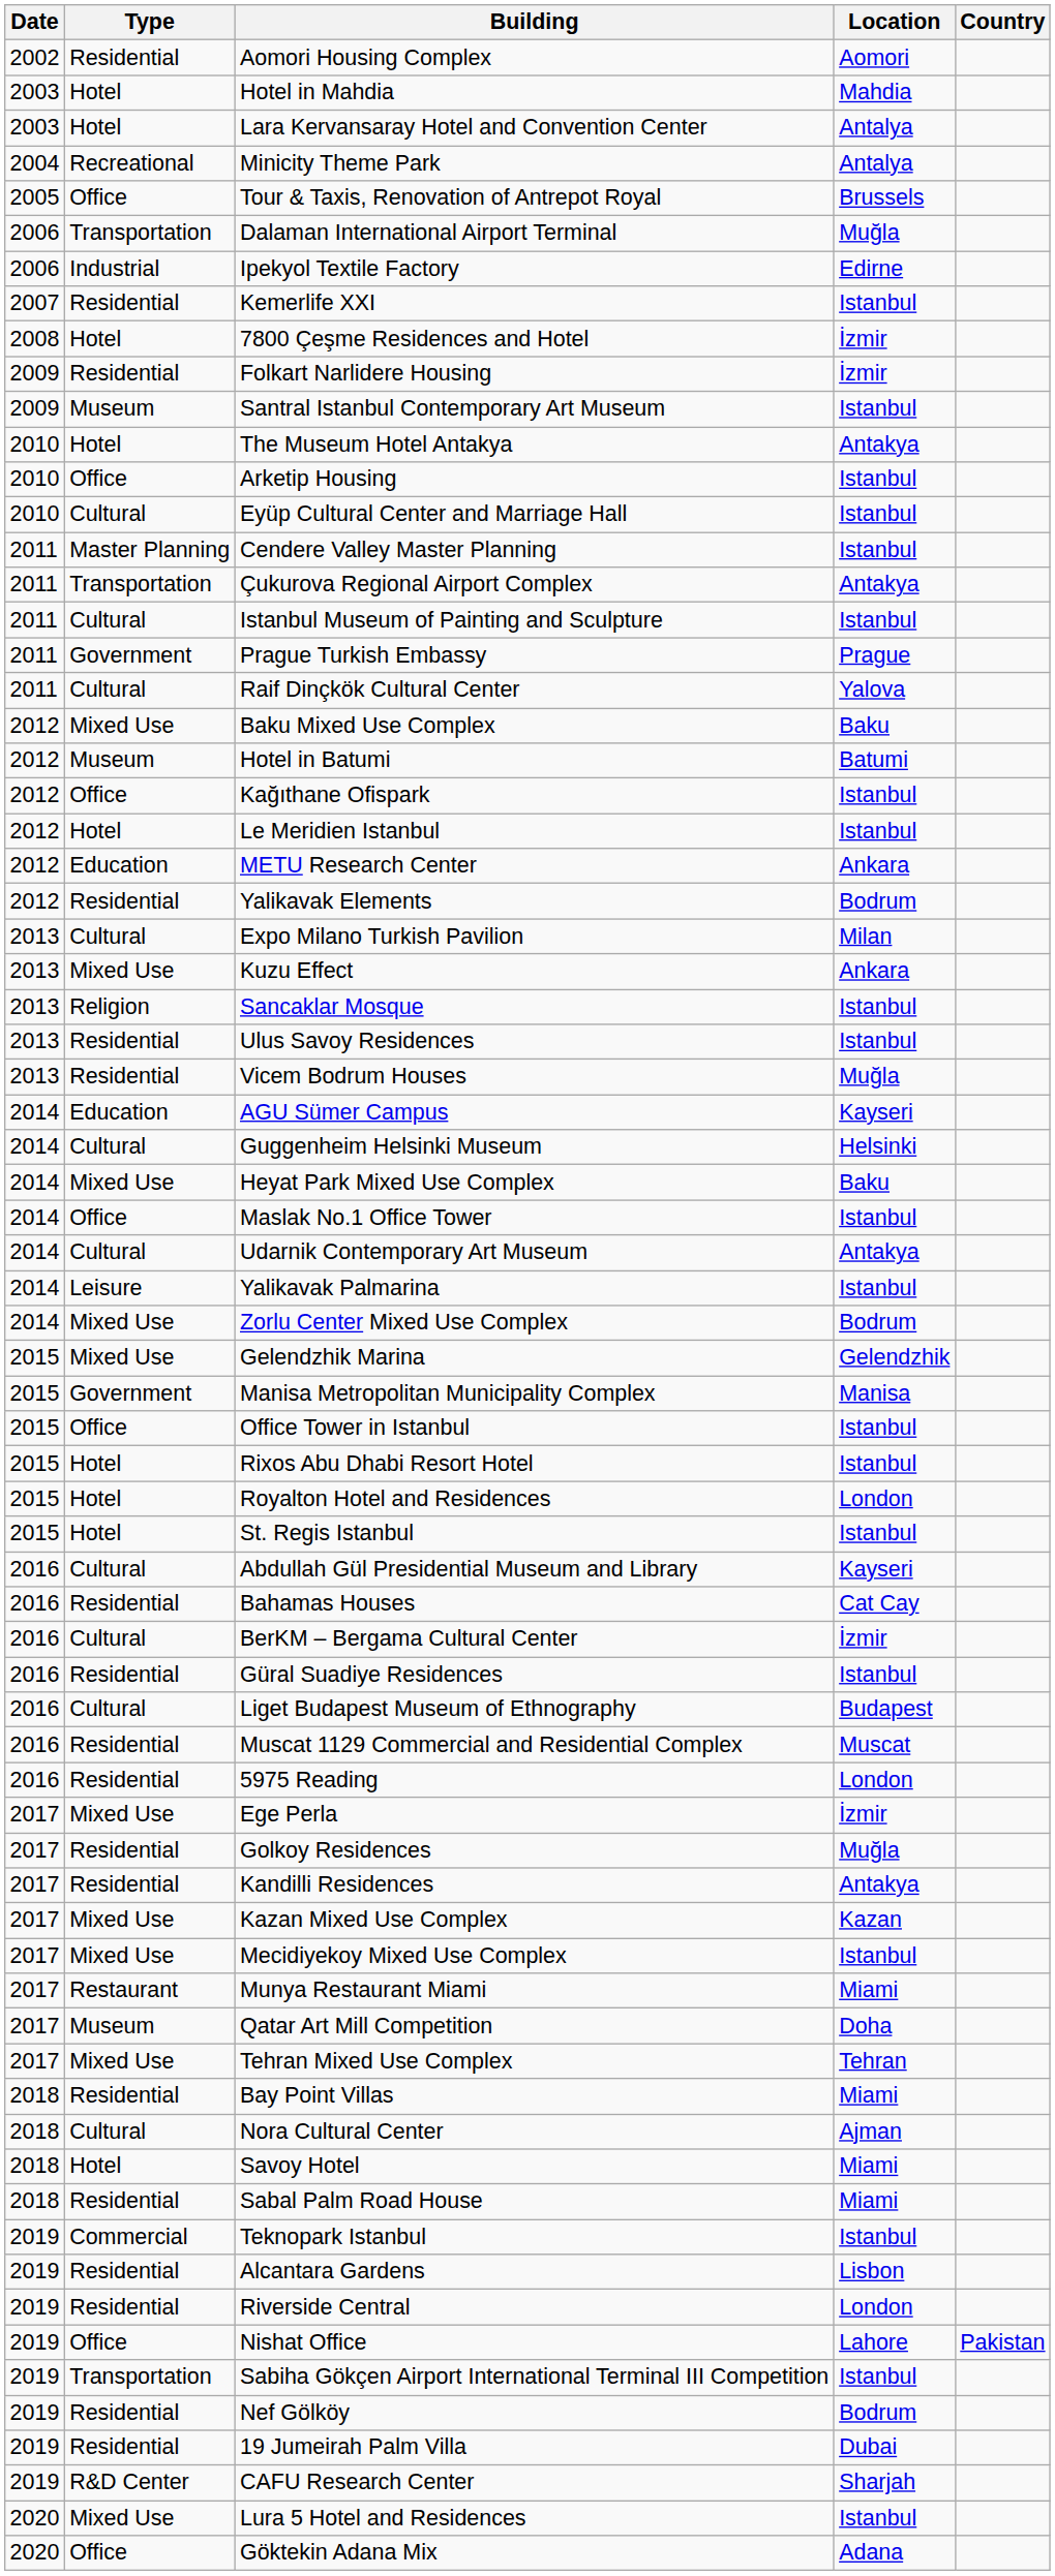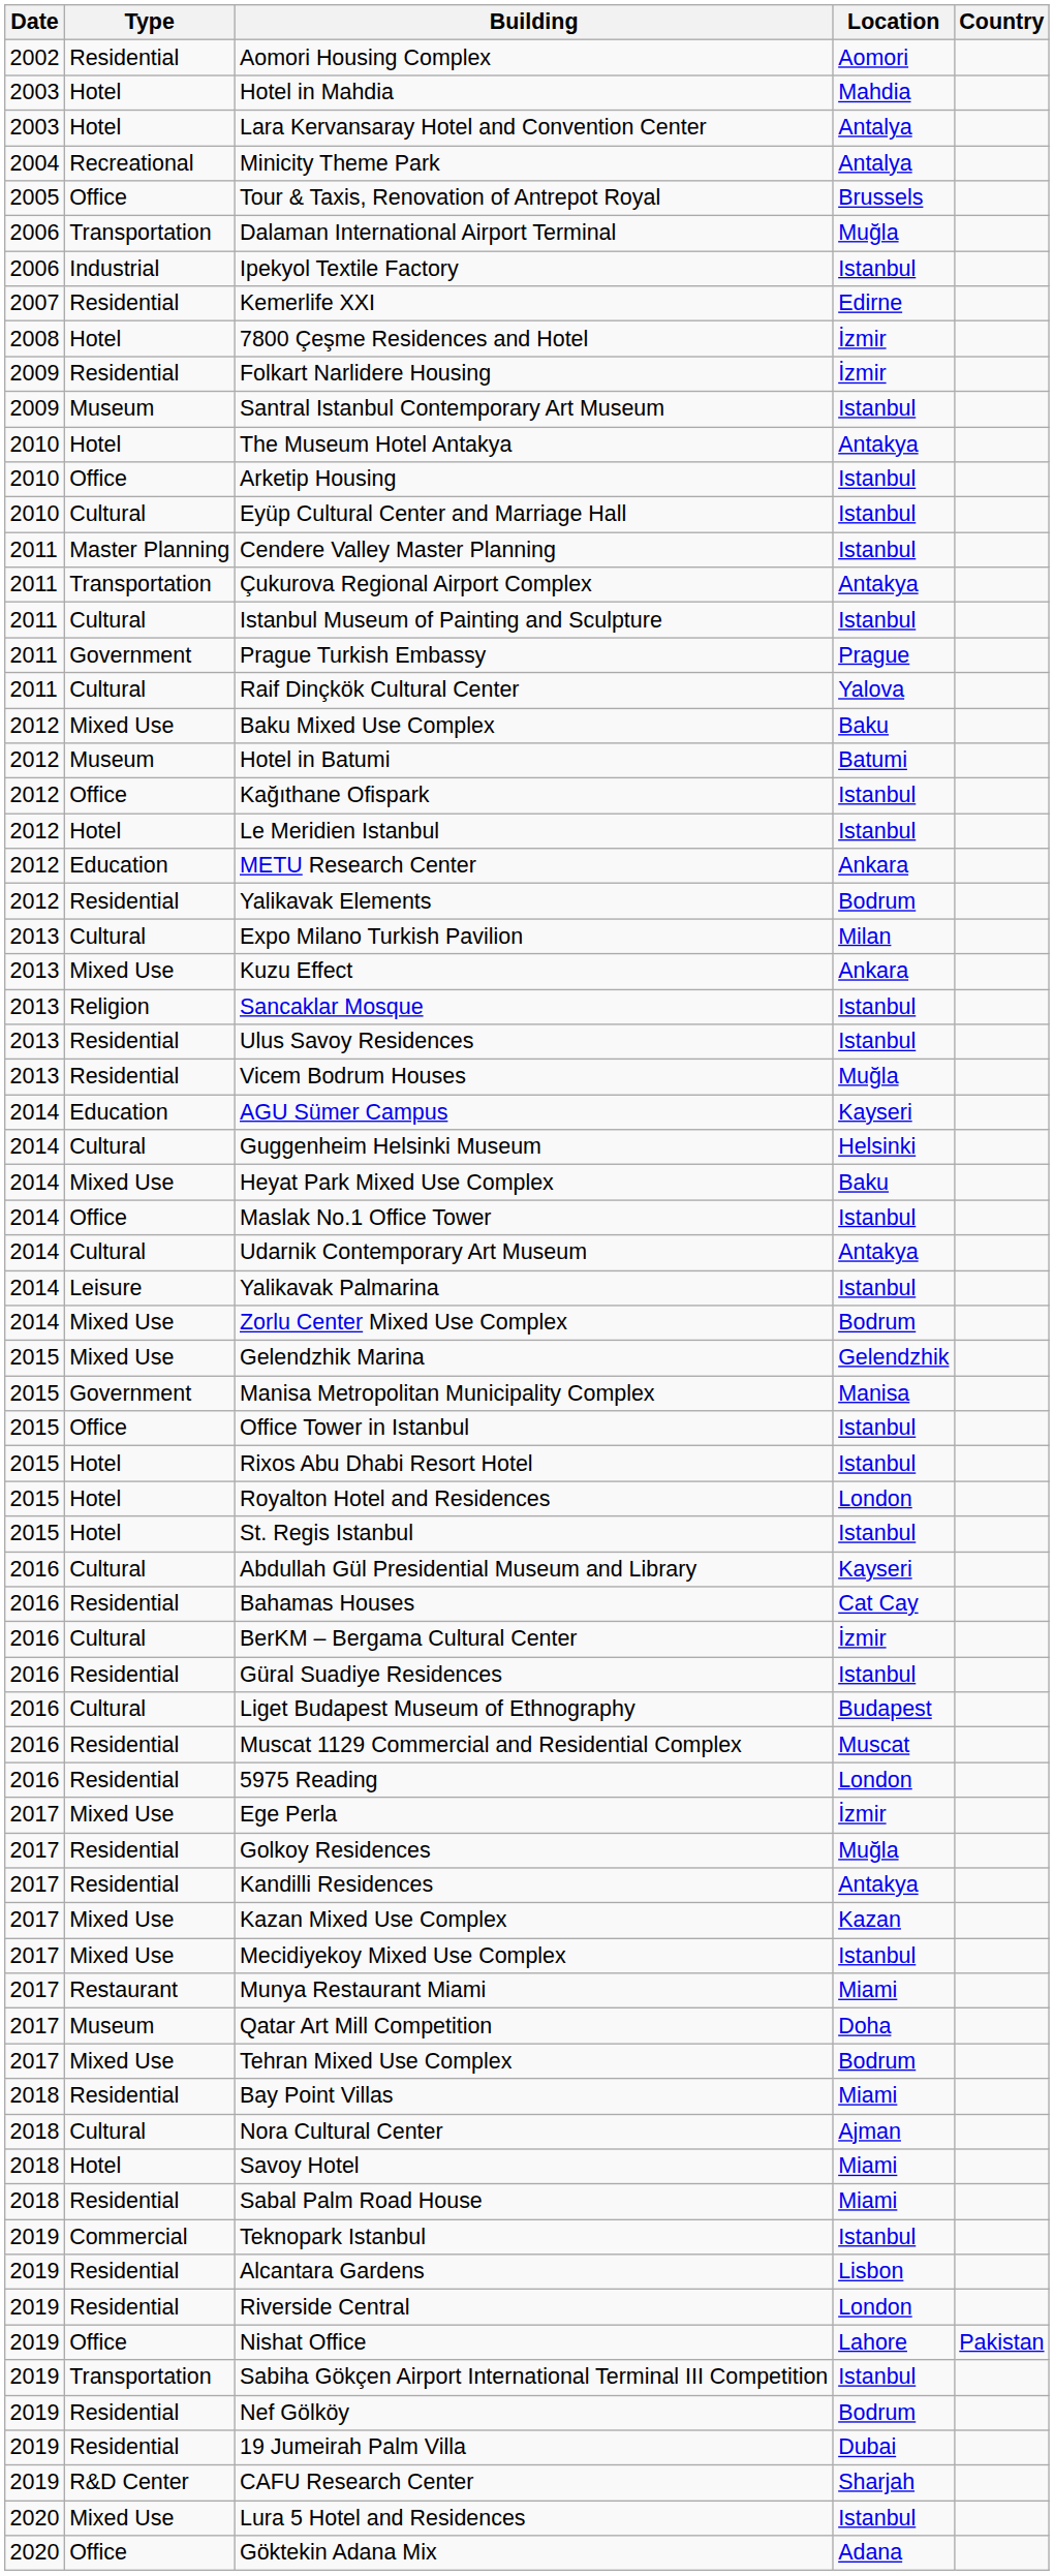 <table class="wikitable sortable">
 <tr>
 <th>Date</th>
 <th>Type</th>
 <th>Building</th>
 <th>Location</th>
 <th>Country</th>
 </tr>
 <tr>
 <td>2002</td>
 <td>Residential</td>
 <td>Aomori Housing Complex</td>
 <td><a href='#'>Aomori</a></td>
 <td></td>
 </tr>
 <tr>
 <td>2003</td>
 <td>Hotel</td>
 <td>Hotel in Mahdia</td>
 <td><a href='#'>Mahdia</a></td>
 <td></td>
 </tr>
 <tr>
 <td>2003</td>
 <td>Hotel</td>
 <td>Lara Kervansaray Hotel and Convention Center</td>
 <td><a href='#'>Antalya</a></td>
 <td></td>
 </tr>
 <tr>
 <td>2004</td>
 <td>Recreational</td>
 <td>Minicity Theme Park</td>
 <td><a href='#'>Antalya</a></td>
 <td></td>
 </tr>
 <tr>
 <td>2005</td>
 <td>Office</td>
 <td>Tour & Taxis, Renovation of Antrepot Royal</td>
 <td><a href='#'>Brussels</a></td>
 <td></td>
 </tr>
 <tr>
 <td>2006</td>
 <td>Transportation</td>
 <td>Dalaman International Airport Terminal</td>
 <td><a href='#'>Muğla</a></td>
 <td></td>
 </tr>
 <tr>
 <td>2006</td>
 <td>Industrial</td>
 <td>Ipekyol Textile Factory</td>
-<td><a href='#'>Edirne</a></td>
+<td><a href='#'>Istanbul</a></td>
 <td></td>
 </tr>
 <tr>
 <td>2007</td>
 <td>Residential</td>
 <td>Kemerlife XXI</td>
-<td><a href='#'>Istanbul</a></td>
+<td><a href='#'>Edirne</a></td>
 <td></td>
 </tr>
 <tr>
 <td>2008</td>
 <td>Hotel</td>
 <td>7800 Çeşme Residences and Hotel</td>
 <td><a href='#'>İzmir</a></td>
 <td></td>
 </tr>
 <tr>
 <td>2009</td>
 <td>Residential</td>
 <td>Folkart Narlidere Housing</td>
 <td><a href='#'>İzmir</a></td>
 <td></td>
 </tr>
 <tr>
 <td>2009</td>
 <td>Museum</td>
 <td>Santral Istanbul Contemporary Art Museum</td>
 <td><a href='#'>Istanbul</a></td>
 <td></td>
 </tr>
 <tr>
 <td>2010</td>
 <td>Hotel</td>
 <td>The Museum Hotel Antakya</td>
 <td><a href='#'>Antakya</a></td>
 <td></td>
 </tr>
 <tr>
 <td>2010</td>
 <td>Office</td>
 <td>Arketip Housing</td>
 <td><a href='#'>Istanbul</a></td>
 <td></td>
 </tr>
 <tr>
 <td>2010</td>
 <td>Cultural</td>
 <td>Eyüp Cultural Center and Marriage Hall</td>
 <td><a href='#'>Istanbul</a></td>
 <td></td>
 </tr>
 <tr>
 <td>2011</td>
 <td>Master Planning</td>
 <td>Cendere Valley Master Planning</td>
 <td><a href='#'>Istanbul</a></td>
 <td></td>
 </tr>
 <tr>
 <td>2011</td>
 <td>Transportation</td>
 <td>Çukurova Regional Airport Complex</td>
 <td><a href='#'>Antakya</a></td>
 <td></td>
 </tr>
 <tr>
 <td>2011</td>
 <td>Cultural</td>
 <td>Istanbul Museum of Painting and Sculpture</td>
 <td><a href='#'>Istanbul</a></td>
 <td></td>
 </tr>
 <tr>
 <td>2011</td>
 <td>Government</td>
 <td>Prague Turkish Embassy</td>
 <td><a href='#'>Prague</a></td>
 <td></td>
 </tr>
 <tr>
 <td>2011</td>
 <td>Cultural</td>
 <td>Raif Dinçkök Cultural Center</td>
 <td><a href='#'>Yalova</a></td>
 <td></td>
 </tr>
 <tr>
 <td>2012</td>
 <td>Mixed Use</td>
 <td>Baku Mixed Use Complex</td>
 <td><a href='#'>Baku</a></td>
 <td></td>
 </tr>
 <tr>
 <td>2012</td>
 <td>Museum</td>
 <td>Hotel in Batumi</td>
 <td><a href='#'>Batumi</a></td>
 <td></td>
 </tr>
 <tr>
 <td>2012</td>
 <td>Office</td>
 <td>Kağıthane Ofispark</td>
 <td><a href='#'>Istanbul</a></td>
 <td></td>
 </tr>
 <tr>
 <td>2012</td>
 <td>Hotel</td>
 <td>Le Meridien Istanbul</td>
 <td><a href='#'>Istanbul</a></td>
 <td></td>
 </tr>
 <tr>
 <td>2012</td>
 <td>Education</td>
 <td><a href='#'>METU</a> Research Center</td>
 <td><a href='#'>Ankara</a></td>
 <td></td>
 </tr>
 <tr>
 <td>2012</td>
 <td>Residential</td>
 <td>Yalikavak Elements</td>
 <td><a href='#'>Bodrum</a></td>
 <td></td>
 </tr>
 <tr>
 <td>2013</td>
 <td>Cultural</td>
 <td>Expo Milano Turkish Pavilion</td>
 <td><a href='#'>Milan</a></td>
 <td></td>
 </tr>
 <tr>
 <td>2013</td>
 <td>Mixed Use</td>
 <td>Kuzu Effect</td>
 <td><a href='#'>Ankara</a></td>
 <td></td>
 </tr>
 <tr>
 <td>2013</td>
 <td>Religion</td>
 <td><a href='#'>Sancaklar Mosque</a></td>
 <td><a href='#'>Istanbul</a></td>
 <td></td>
 </tr>
 <tr>
 <td>2013</td>
 <td>Residential</td>
 <td>Ulus Savoy Residences</td>
 <td><a href='#'>Istanbul</a></td>
 <td></td>
 </tr>
 <tr>
 <td>2013</td>
 <td>Residential</td>
 <td>Vicem Bodrum Houses</td>
 <td><a href='#'>Muğla</a></td>
 <td></td>
 </tr>
 <tr>
 <td>2014</td>
 <td>Education</td>
 <td><a href='#'>AGU Sümer Campus</a></td>
 <td><a href='#'>Kayseri</a></td>
 <td></td>
 </tr>
 <tr>
 <td>2014</td>
 <td>Cultural</td>
 <td>Guggenheim Helsinki Museum</td>
 <td><a href='#'>Helsinki</a></td>
 <td></td>
 </tr>
 <tr>
 <td>2014</td>
 <td>Mixed Use</td>
 <td>Heyat Park Mixed Use Complex</td>
 <td><a href='#'>Baku</a></td>
 <td></td>
 </tr>
 <tr>
 <td>2014</td>
 <td>Office</td>
 <td>Maslak No.1 Office Tower</td>
 <td><a href='#'>Istanbul</a></td>
 <td></td>
 </tr>
 <tr>
 <td>2014</td>
 <td>Cultural</td>
 <td>Udarnik Contemporary Art Museum</td>
 <td><a href='#'>Antakya</a></td>
 <td></td>
 </tr>
 <tr>
 <td>2014</td>
 <td>Leisure</td>
 <td>Yalikavak Palmarina</td>
 <td><a href='#'>Istanbul</a></td>
 <td></td>
 </tr>
 <tr>
 <td>2014</td>
 <td>Mixed Use</td>
 <td><a href='#'>Zorlu Center</a> Mixed Use Complex</td>
 <td><a href='#'>Bodrum</a></td>
 <td></td>
 </tr>
 <tr>
 <td>2015</td>
 <td>Mixed Use</td>
 <td>Gelendzhik Marina</td>
 <td><a href='#'>Gelendzhik</a></td>
 <td></td>
 </tr>
 <tr>
 <td>2015</td>
 <td>Government</td>
 <td>Manisa Metropolitan Municipality Complex</td>
 <td><a href='#'>Manisa</a></td>
 <td></td>
 </tr>
 <tr>
 <td>2015</td>
 <td>Office</td>
 <td>Office Tower in Istanbul</td>
 <td><a href='#'>Istanbul</a></td>
 <td></td>
 </tr>
 <tr>
 <td>2015</td>
 <td>Hotel</td>
 <td>Rixos Abu Dhabi Resort Hotel</td>
 <td><a href='#'>Istanbul</a></td>
 <td></td>
 </tr>
 <tr>
 <td>2015</td>
 <td>Hotel</td>
 <td>Royalton Hotel and Residences</td>
 <td><a href='#'>London</a></td>
 <td></td>
 </tr>
 <tr>
 <td>2015</td>
 <td>Hotel</td>
 <td>St. Regis Istanbul</td>
 <td><a href='#'>Istanbul</a></td>
 <td></td>
 </tr>
 <tr>
 <td>2016</td>
 <td>Cultural</td>
 <td>Abdullah Gül Presidential Museum and Library</td>
 <td><a href='#'>Kayseri</a></td>
 <td></td>
 </tr>
 <tr>
 <td>2016</td>
 <td>Residential</td>
 <td>Bahamas Houses</td>
 <td><a href='#'>Cat Cay</a></td>
 <td></td>
 </tr>
 <tr>
 <td>2016</td>
 <td>Cultural</td>
 <td>BerKM – Bergama Cultural Center</td>
 <td><a href='#'>İzmir</a></td>
 <td></td>
 </tr>
 <tr>
 <td>2016</td>
 <td>Residential</td>
 <td>Güral Suadiye Residences</td>
 <td><a href='#'>Istanbul</a></td>
 <td></td>
 </tr>
 <tr>
 <td>2016</td>
 <td>Cultural</td>
 <td>Liget Budapest Museum of Ethnography</td>
 <td><a href='#'>Budapest</a></td>
 <td></td>
 </tr>
 <tr>
 <td>2016</td>
 <td>Residential</td>
 <td>Muscat 1129 Commercial and Residential Complex</td>
 <td><a href='#'>Muscat</a></td>
 <td></td>
 </tr>
 <tr>
 <td>2016</td>
 <td>Residential</td>
 <td>5975 Reading</td>
 <td><a href='#'>London</a></td>
 <td></td>
 </tr>
 <tr>
 <td>2017</td>
 <td>Mixed Use</td>
 <td>Ege Perla</td>
 <td><a href='#'>İzmir</a></td>
 <td></td>
 </tr>
 <tr>
 <td>2017</td>
 <td>Residential</td>
 <td>Golkoy Residences</td>
 <td><a href='#'>Muğla</a></td>
 <td></td>
 </tr>
 <tr>
 <td>2017</td>
 <td>Residential</td>
 <td>Kandilli Residences</td>
 <td><a href='#'>Antakya</a></td>
 <td></td>
 </tr>
 <tr>
 <td>2017</td>
 <td>Mixed Use</td>
 <td>Kazan Mixed Use Complex</td>
 <td><a href='#'>Kazan</a></td>
 <td></td>
 </tr>
 <tr>
 <td>2017</td>
 <td>Mixed Use</td>
 <td>Mecidiyekoy Mixed Use Complex</td>
 <td><a href='#'>Istanbul</a></td>
 <td></td>
 </tr>
 <tr>
 <td>2017</td>
 <td>Restaurant</td>
 <td>Munya Restaurant Miami</td>
 <td><a href='#'>Miami</a></td>
 <td></td>
 </tr>
 <tr>
 <td>2017</td>
 <td>Museum</td>
 <td>Qatar Art Mill Competition</td>
 <td><a href='#'>Doha</a></td>
 <td></td>
 </tr>
 <tr>
 <td>2017</td>
 <td>Mixed Use</td>
 <td>Tehran Mixed Use Complex</td>
-<td><a href='#'>Tehran</a></td>
+<td><a href='#'>Bodrum</a></td>
 <td></td>
 </tr>
 <tr>
 <td>2018</td>
 <td>Residential</td>
 <td>Bay Point Villas</td>
 <td><a href='#'>Miami</a></td>
 <td></td>
 </tr>
 <tr>
 <td>2018</td>
 <td>Cultural</td>
 <td>Nora Cultural Center</td>
 <td><a href='#'>Ajman</a></td>
 <td></td>
 </tr>
 <tr>
 <td>2018</td>
 <td>Hotel</td>
 <td>Savoy Hotel</td>
 <td><a href='#'>Miami</a></td>
 <td></td>
 </tr>
 <tr>
 <td>2018</td>
 <td>Residential</td>
 <td>Sabal Palm Road House</td>
 <td><a href='#'>Miami</a></td>
 <td></td>
 </tr>
 <tr>
 <td>2019</td>
 <td>Commercial</td>
 <td>Teknopark Istanbul</td>
 <td><a href='#'>Istanbul</a></td>
 <td></td>
 </tr>
 <tr>
 <td>2019</td>
 <td>Residential</td>
 <td>Alcantara Gardens</td>
 <td><a href='#'>Lisbon</a></td>
 <td></td>
 </tr>
 <tr>
 <td>2019</td>
 <td>Residential</td>
 <td>Riverside Central</td>
 <td><a href='#'>London</a></td>
 <td></td>
 </tr>
 <tr>
 <td>2019</td>
 <td>Office</td>
 <td>Nishat Office</td>
 <td><a href='#'>Lahore</a></td>
 <td><a href='#'>Pakistan</a></td>
 </tr>
 <tr>
 <td>2019</td>
 <td>Transportation</td>
 <td>Sabiha Gökçen Airport International Terminal III Competition</td>
 <td><a href='#'>Istanbul</a></td>
 <td></td>
 </tr>
 <tr>
 <td>2019</td>
 <td>Residential</td>
 <td>Nef Gölköy</td>
 <td><a href='#'>Bodrum</a></td>
 <td></td>
 </tr>
 <tr>
 <td>2019</td>
 <td>Residential</td>
 <td>19 Jumeirah Palm Villa</td>
 <td><a href='#'>Dubai</a></td>
 <td></td>
 </tr>
 <tr>
 <td>2019</td>
 <td>R&D Center</td>
 <td>CAFU Research Center</td>
 <td><a href='#'>Sharjah</a></td>
 <td></td>
 </tr>
 <tr>
 <td>2020</td>
 <td>Mixed Use</td>
 <td>Lura 5 Hotel and Residences</td>
 <td><a href='#'>Istanbul</a></td>
 <td></td>
 </tr>
 <tr>
 <td>2020</td>
 <td>Office</td>
 <td>Göktekin Adana Mix</td>
 <td><a href='#'>Adana</a></td>
 <td></td>
 </tr>
 </table>
